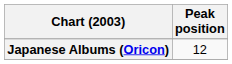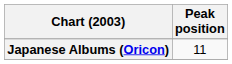 <table class="wikitable sortable plainrowheaders">
 <tr>
 <th scope="col">Chart (2003)</th>
 <th scope="col">Peak<br>position</th>
 </tr>
 <tr>
 </tr>
 <tr>
 </tr>
 <tr>
 </tr>
 <tr>
 </tr>
 <tr>
 <th scope="row">Japanese Albums (<a href='#'>Oricon</a>)</th>
-<td align="center">12</td>
+<td align="center">11</td>
 </tr>
 <tr>
 </tr>
 <tr>
 </tr>
 </table>
